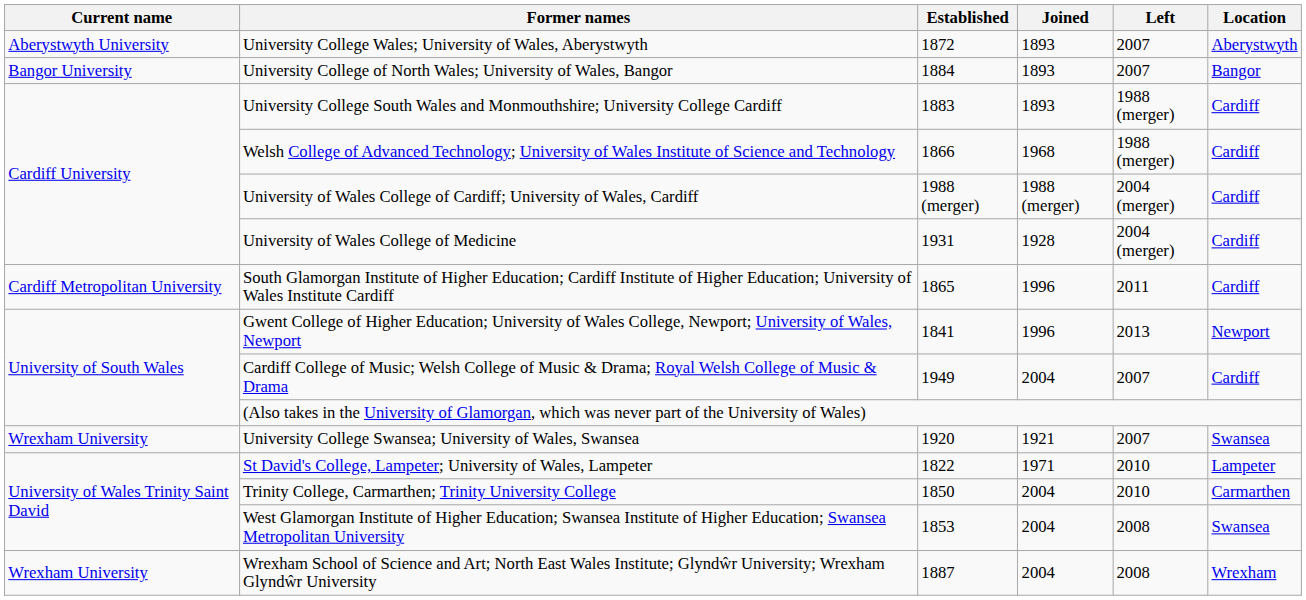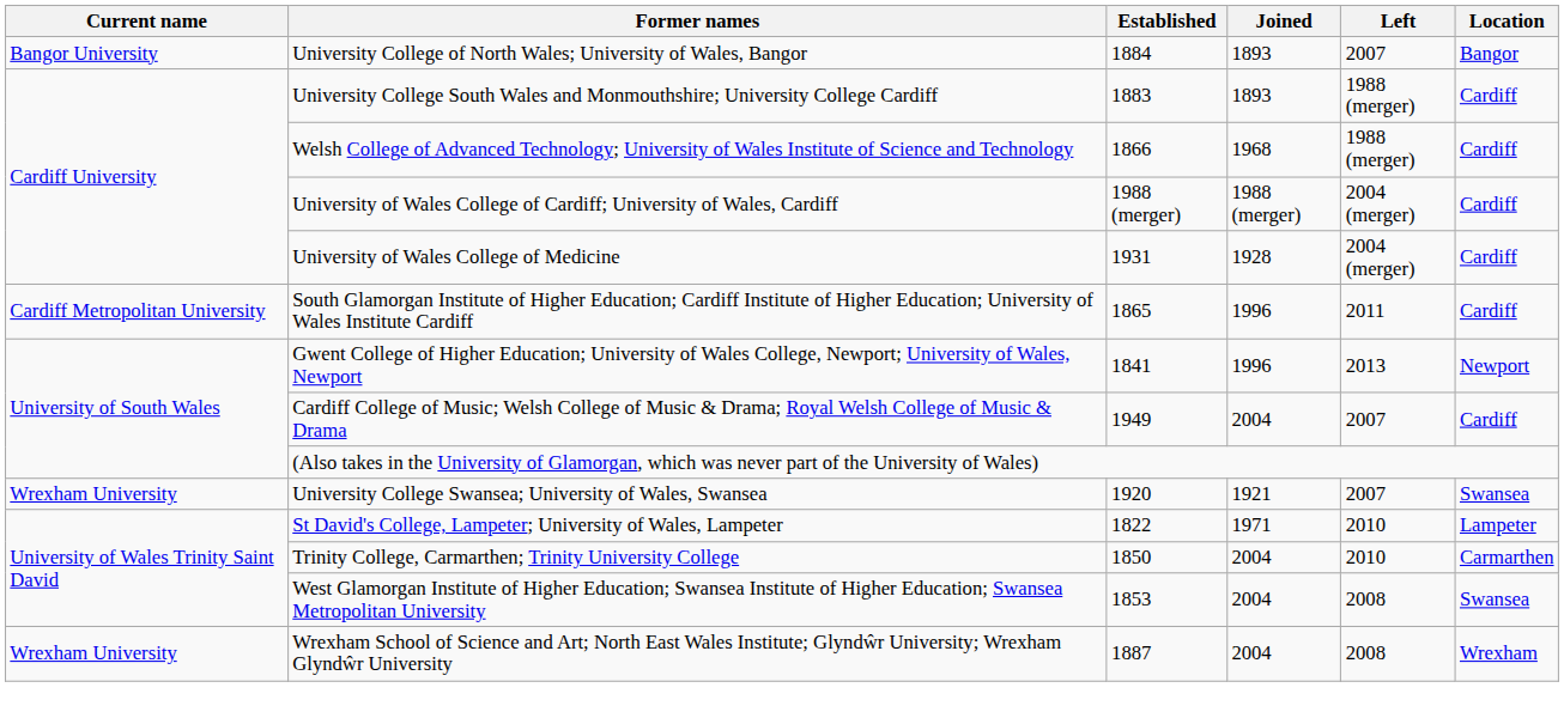 <table class="wikitable">
 <tr>
 <th>Current name</th>
 <th>Former names</th>
 <th>Established</th>
 <th>Joined</th>
 <th>Left</th>
 <th>Location</th>
-</tr>
-<tr>
-<td><a href='#'>Aberystwyth University</a></td>
-<td>University College Wales; University of Wales, Aberystwyth</td>
-<td>1872</td>
-<td>1893</td>
-<td>2007</td>
-<td><a href='#'>Aberystwyth</a></td>
 </tr>
 <tr>
 <td><a href='#'>Bangor University</a></td>
 <td>University College of North Wales; University of Wales, Bangor</td>
 <td>1884</td>
 <td>1893</td>
 <td>2007</td>
 <td><a href='#'>Bangor</a></td>
 </tr>
 <tr>
 <td rowspan=4><a href='#'>Cardiff University</a></td>
 <td>University College South Wales and Monmouthshire; University College Cardiff</td>
 <td>1883</td>
 <td>1893</td>
 <td>1988 (merger)</td>
 <td><a href='#'>Cardiff</a></td>
 </tr>
 <tr>
 <td>Welsh <a href='#'>College of Advanced Technology</a>; <a href='#'>University of Wales Institute of Science and Technology</a></td>
 <td>1866</td>
 <td>1968</td>
 <td>1988 (merger)</td>
 <td><a href='#'>Cardiff</a></td>
 </tr>
 <tr>
 <td>University of Wales College of Cardiff; University of Wales, Cardiff</td>
 <td>1988 (merger)</td>
 <td>1988 (merger)</td>
 <td>2004 (merger)</td>
 <td><a href='#'>Cardiff</a></td>
 </tr>
 <tr>
 <td>University of Wales College of Medicine</td>
 <td>1931</td>
 <td>1928</td>
 <td>2004 (merger)</td>
 <td><a href='#'>Cardiff</a></td>
 </tr>
 <tr>
 <td><a href='#'>Cardiff Metropolitan University</a></td>
 <td>South Glamorgan Institute of Higher Education; Cardiff Institute of Higher Education; University of Wales Institute Cardiff</td>
 <td>1865</td>
 <td>1996</td>
 <td>2011</td>
 <td><a href='#'>Cardiff</a></td>
 </tr>
 <tr>
 <td rowspan=3><a href='#'>University of South Wales</a></td>
 <td>Gwent College of Higher Education; University of Wales College, Newport; <a href='#'>University of Wales, Newport</a></td>
 <td>1841</td>
 <td>1996</td>
 <td>2013</td>
 <td><a href='#'>Newport</a></td>
 </tr>
 <tr>
 <td>Cardiff College of Music; Welsh College of Music & Drama; <a href='#'>Royal Welsh College of Music & Drama</a></td>
 <td>1949</td>
 <td>2004</td>
 <td>2007</td>
 <td><a href='#'>Cardiff</a></td>
 </tr>
 <tr>
 <td colspan=5>(Also takes in the <a href='#'>University of Glamorgan</a>, which was never part of the University of Wales)</td>
 </tr>
 <tr>
 <td><a href='#'>Wrexham University</a></td>
 <td>University College Swansea; University of Wales, Swansea</td>
 <td>1920</td>
 <td>1921</td>
 <td>2007</td>
 <td><a href='#'>Swansea</a></td>
 </tr>
 <tr>
 <td rowspan=3><a href='#'>University of Wales Trinity Saint David</a></td>
 <td><a href='#'>St David's College, Lampeter</a>; University of Wales, Lampeter</td>
 <td>1822</td>
 <td>1971</td>
 <td>2010</td>
 <td><a href='#'>Lampeter</a></td>
 </tr>
 <tr>
 <td>Trinity College, Carmarthen; <a href='#'>Trinity University College</a></td>
 <td>1850</td>
 <td>2004</td>
 <td>2010</td>
 <td><a href='#'>Carmarthen</a></td>
 </tr>
 <tr>
 <td>West Glamorgan Institute of Higher Education; Swansea Institute of Higher Education; <a href='#'>Swansea Metropolitan University</a></td>
 <td>1853</td>
 <td>2004</td>
 <td>2008</td>
 <td><a href='#'>Swansea</a></td>
 </tr>
 <tr>
 <td><a href='#'>Wrexham University</a></td>
 <td>Wrexham School of Science and Art; North East Wales Institute; Glyndŵr University; Wrexham Glyndŵr University</td>
 <td>1887</td>
 <td>2004</td>
 <td>2008</td>
 <td><a href='#'>Wrexham</a></td>
 </tr>
 </table>
